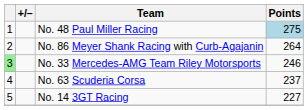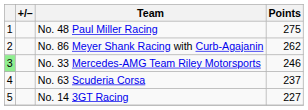 <table class="wikitable" style="font-size: 95%;">
 <tr>
 <th scope="col"></th>
 <th scope="col">+/–</th>
 <th scope="col">Team</th>
 <th scope="col">Points</th>
 </tr>
 <tr>
 <td align=center>1</td>
 <td align="left"></td>
 <td> No. 48 <a href='#'>Paul Miller Racing</a></td>
-<td align=right style="background: lightblue;">275</td>
+<td align=right>275</td>
 </tr>
 <tr>
 <td align=center>2</td>
 <td align="left"></td>
 <td> No. 86 <a href='#'>Meyer Shank Racing</a> with <a href='#'>Curb-Agajanin</a></td>
-<td align=right>264</td>
+<td align=right>262</td>
 </tr>
 <tr>
 <td align=center style="background: lightgreen;">3</td>
 <td align="left"></td>
 <td> No. 33 <a href='#'>Mercedes-AMG Team Riley Motorsports</a></td>
 <td align=right>246</td>
 </tr>
 <tr>
 <td align=center>4</td>
 <td align="left"></td>
 <td> No. 63 <a href='#'>Scuderia Corsa</a></td>
 <td align=right>237</td>
 </tr>
 <tr>
 <td align=center>5</td>
 <td align="left"></td>
 <td> No. 14 <a href='#'>3GT Racing</a></td>
 <td align=right>227</td>
 </tr>
 <tr>
 </tr>
 </table>
